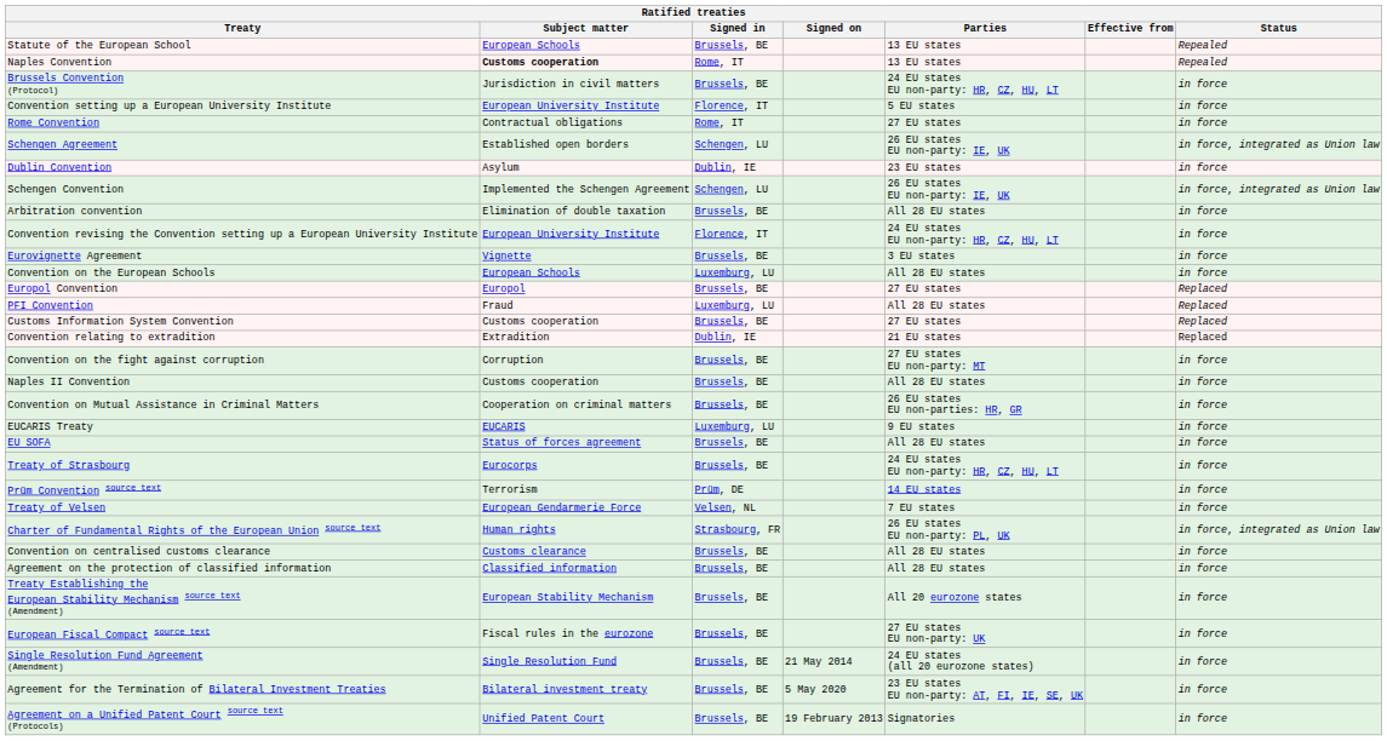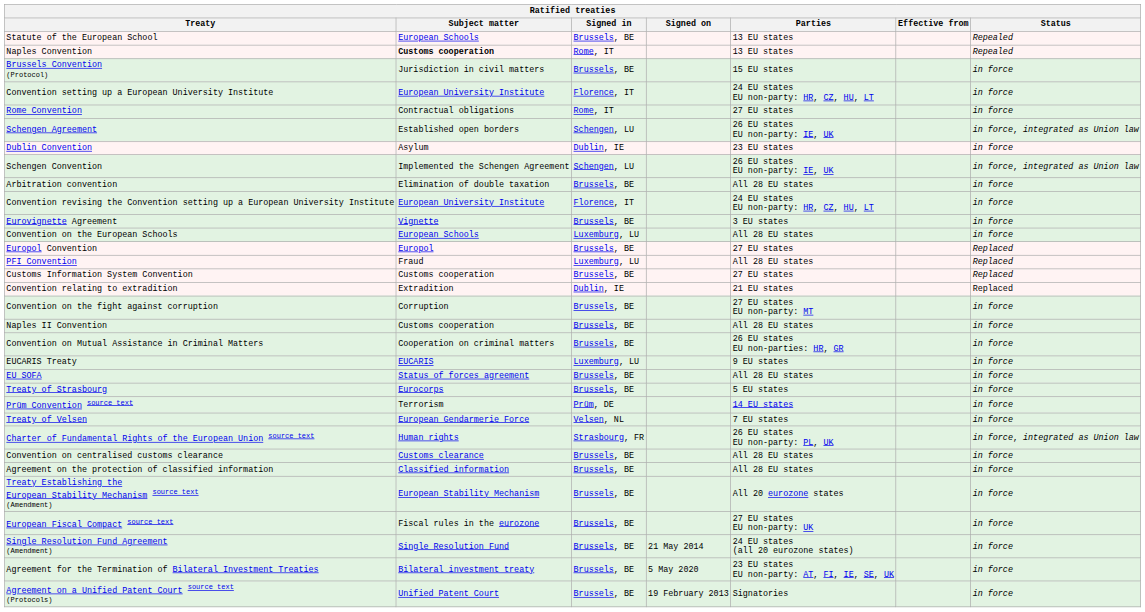 <table class="wikitable sortable" style="font-size:95%;">
 <tr>
 <th colspan=7>Ratified treaties</th>
 </tr>
 <tr>
 <th>Treaty</th>
 <th>Subject matter</th>
 <th>Signed in</th>
 <th>Signed on</th>
 <th>Parties</th>
 <th>Effective from</th>
 <th>Status</th>
 </tr>
 <tr style="background:#fff3f3">
 <td>Statute of the European School</td>
 <td><a href='#'>European Schools</a></td>
 <td><a href='#'>Brussels</a>, BE</td>
 <td></td>
 <td>13 EU states</td>
 <td></td>
 <td><em>Repealed</em></td>
 </tr>
 <tr style="background:#fff3f3">
 <td>Naples Convention</td>
 <td><strong>Customs cooperation</strong></td>
 <td><a href='#'>Rome</a>, IT</td>
 <td></td>
 <td>13 EU states</td>
 <td></td>
 <td><em>Repealed</em></td>
 </tr>
 <tr style="background:#e2f3e2">
 <td><a href='#'>Brussels Convention</a><br><small>(Protocol)</small></td>
 <td>Jurisdiction in civil matters</td>
 <td><a href='#'>Brussels</a>, BE</td>
 <td></td>
-<td>24 EU states<br>EU non-party: <a href='#'>HR</a>, <a href='#'>CZ</a>, <a href='#'>HU</a>, <a href='#'>LT</a></td>
+<td>15 EU states</td>
 <td></td>
 <td><em>in force</em></td>
 </tr>
 <tr style="background:#e2f3e2">
 <td>Convention setting up a European University Institute</td>
 <td><a href='#'>European University Institute</a></td>
 <td><a href='#'>Florence</a>, IT</td>
 <td></td>
-<td>5 EU states</td>
+<td>24 EU states<br>EU non-party: <a href='#'>HR</a>, <a href='#'>CZ</a>, <a href='#'>HU</a>, <a href='#'>LT</a></td>
 <td></td>
 <td><em>in force</em></td>
 </tr>
 <tr style="background:#e2f3e2">
 <td><a href='#'>Rome Convention</a></td>
 <td>Contractual obligations</td>
 <td><a href='#'>Rome</a>, IT</td>
 <td></td>
 <td>27 EU states</td>
 <td></td>
 <td><em>in force</em></td>
 </tr>
 <tr style="background:#e2f3e2;">
 <td><a href='#'>Schengen Agreement</a></td>
 <td>Established open borders</td>
 <td><a href='#'>Schengen</a>, LU</td>
 <td></td>
 <td>26 EU states<br>EU non-party: <a href='#'>IE</a>, <a href='#'>UK</a></td>
 <td></td>
 <td><em>in force</em>, <em>integrated as Union law</em></td>
 </tr>
 <tr style="background:#fff3f3">
 <td><a href='#'>Dublin Convention</a></td>
 <td>Asylum</td>
 <td><a href='#'>Dublin</a>, IE</td>
 <td></td>
 <td>23 EU states</td>
 <td></td>
 <td><em>in force</em></td>
 </tr>
 <tr style="background:#e2f3e2;">
 <td>Schengen Convention</td>
 <td>Implemented the Schengen Agreement</td>
 <td><a href='#'>Schengen</a>, LU</td>
 <td></td>
 <td>26 EU states<br>EU non-party: <a href='#'>IE</a>, <a href='#'>UK</a></td>
 <td></td>
 <td><em>in force</em>, <em>integrated as Union law</em></td>
 </tr>
 <tr style="background:#e2f3e2">
 <td>Arbitration convention</td>
 <td>Elimination of double taxation</td>
 <td><a href='#'>Brussels</a>, BE</td>
 <td></td>
 <td>All 28 EU states</td>
 <td></td>
 <td><em>in force</em></td>
 </tr>
 <tr style="background:#e2f3e2">
 <td>Convention revising the Convention setting up a European University Institute</td>
 <td><a href='#'>European University Institute</a></td>
 <td><a href='#'>Florence</a>, IT</td>
 <td></td>
 <td>24 EU states<br>EU non-party: <a href='#'>HR</a>, <a href='#'>CZ</a>, <a href='#'>HU</a>, <a href='#'>LT</a></td>
 <td></td>
 <td><em>in force</em></td>
 </tr>
 <tr style="background:#e2f3e2">
 <td><a href='#'>Eurovignette</a> Agreement</td>
 <td><a href='#'>Vignette</a></td>
 <td><a href='#'>Brussels</a>, BE</td>
 <td></td>
 <td>3 EU states</td>
 <td></td>
 <td><em>in force</em></td>
 </tr>
 <tr style="background:#e2f3e2">
 <td>Convention on the European Schools</td>
 <td><a href='#'>European Schools</a></td>
 <td><a href='#'>Luxemburg</a>, LU</td>
 <td></td>
 <td>All 28 EU states</td>
 <td></td>
 <td><em>in force</em></td>
 </tr>
 <tr style="background:#fff3f3">
 <td><a href='#'>Europol</a> Convention</td>
 <td><a href='#'>Europol</a></td>
 <td><a href='#'>Brussels</a>, BE</td>
 <td></td>
 <td>27 EU states</td>
 <td></td>
 <td><em>Replaced</em></td>
 </tr>
 <tr style="background:#fff3f3">
 <td><a href='#'>PFI Convention</a></td>
 <td>Fraud</td>
 <td><a href='#'>Luxemburg</a>, LU</td>
 <td></td>
 <td>All 28 EU states</td>
 <td></td>
 <td><em>Replaced</em></td>
 </tr>
 <tr style="background:#fff3f3">
 <td>Customs Information System Convention</td>
 <td>Customs cooperation</td>
 <td><a href='#'>Brussels</a>, BE</td>
 <td></td>
 <td>27 EU states</td>
 <td></td>
 <td><em>Replaced</em></td>
 </tr>
 <tr style="background:#fff3f3">
 <td>Convention relating to extradition</td>
 <td>Extradition</td>
 <td><a href='#'>Dublin</a>, IE</td>
 <td></td>
 <td>21 EU states</td>
 <td></td>
 <td>Replaced</td>
 </tr>
 <tr style="background:#e2f3e2">
 <td>Convention on the fight against corruption</td>
 <td>Corruption</td>
 <td><a href='#'>Brussels</a>, BE</td>
 <td></td>
 <td>27 EU states<br>EU non-party: <a href='#'>MT</a></td>
 <td></td>
 <td><em>in force</em></td>
 </tr>
 <tr style="background:#e2f3e2">
 <td>Naples II Convention</td>
 <td>Customs cooperation</td>
 <td><a href='#'>Brussels</a>, BE</td>
 <td></td>
 <td>All 28 EU states</td>
 <td></td>
 <td><em>in force</em></td>
 </tr>
 <tr style="background:#e2f3e2">
 <td>Convention on Mutual Assistance in Criminal Matters</td>
 <td>Cooperation on criminal matters</td>
 <td><a href='#'>Brussels</a>, BE</td>
 <td></td>
 <td>26 EU states<br>EU non-parties: <a href='#'>HR</a>, <a href='#'>GR</a></td>
 <td></td>
 <td><em>in force</em></td>
 </tr>
 <tr style="background:#e2f3e2">
 <td>EUCARIS Treaty</td>
 <td><a href='#'>EUCARIS</a></td>
 <td><a href='#'>Luxemburg</a>, LU</td>
 <td></td>
 <td>9 EU states</td>
 <td></td>
 <td><em>in force</em></td>
 </tr>
 <tr style="background:#e2f3e2">
 <td><a href='#'>EU SOFA</a></td>
 <td><a href='#'>Status of forces agreement</a></td>
 <td><a href='#'>Brussels</a>, BE</td>
 <td></td>
 <td>All 28 EU states</td>
 <td></td>
 <td><em>in force</em></td>
 </tr>
 <tr style="background:#e2f3e2">
 <td><a href='#'>Treaty of Strasbourg</a></td>
 <td><a href='#'>Eurocorps</a></td>
 <td><a href='#'>Brussels</a>, BE</td>
 <td></td>
-<td>24 EU states<br>EU non-party: <a href='#'>HR</a>, <a href='#'>CZ</a>, <a href='#'>HU</a>, <a href='#'>LT</a></td>
+<td>5 EU states</td>
 <td></td>
 <td><em>in force</em></td>
 </tr>
 <tr style="background:#e2f3e2">
 <td><a href='#'>Prüm Convention</a> <sup><a href='#'>source text</a></sup></td>
 <td>Terrorism</td>
 <td><a href='#'>Prüm</a>, DE</td>
 <td></td>
 <td><a href='#'>14 EU states</a></td>
 <td></td>
 <td><em>in force</em></td>
 </tr>
 <tr style="background:#e2f3e2">
 <td><a href='#'>Treaty of Velsen</a></td>
 <td><a href='#'>European Gendarmerie Force</a></td>
 <td><a href='#'>Velsen</a>, NL</td>
 <td></td>
 <td>7 EU states</td>
 <td></td>
 <td><em>in force</em></td>
 </tr>
 <tr style="background:#e2f3e2;">
 <td><a href='#'>Charter of Fundamental Rights of the European Union</a> <sup><a href='#'>source text</a></sup></td>
 <td><a href='#'>Human rights</a></td>
 <td><a href='#'>Strasbourg</a>, FR</td>
 <td></td>
 <td>26 EU states<br>EU non-party: <a href='#'>PL</a>, <a href='#'>UK</a></td>
 <td></td>
 <td><em>in force</em>, <em>integrated as Union law</em></td>
 </tr>
 <tr style="background:#e2f3e2">
 <td>Convention on centralised customs clearance</td>
 <td><a href='#'>Customs clearance</a></td>
 <td><a href='#'>Brussels</a>, BE</td>
 <td></td>
 <td>All 28 EU states</td>
 <td></td>
 <td><em>in force</em></td>
 </tr>
 <tr style="background:#e2f3e2">
 <td>Agreement on the protection of classified information</td>
 <td><a href='#'>Classified information</a></td>
 <td><a href='#'>Brussels</a>, BE</td>
 <td></td>
 <td>All 28 EU states</td>
 <td></td>
 <td><em>in force</em></td>
 </tr>
 <tr style="background:#e2f3e2">
 <td><a href='#'>Treaty Establishing the<br>European Stability Mechanism</a> <sup><a href='#'>source text</a></sup><br><small>(Amendment)</small></td>
 <td><a href='#'>European Stability Mechanism</a></td>
 <td><a href='#'>Brussels</a>, BE</td>
 <td></td>
 <td>All 20 <a href='#'>eurozone</a> states</td>
 <td></td>
 <td><em>in force</em></td>
 </tr>
 <tr style="background:#e2f3e2">
 <td><a href='#'>European Fiscal Compact</a> <sup><a href='#'>source text</a></sup></td>
 <td>Fiscal rules in the <a href='#'>eurozone</a></td>
 <td><a href='#'>Brussels</a>, BE</td>
 <td></td>
 <td>27 EU states<br>EU non-party: <a href='#'>UK</a></td>
 <td></td>
 <td><em>in force</em></td>
 </tr>
 <tr style="background:#e2f3e2">
 <td><a href='#'>Single Resolution Fund Agreement</a><br><small>(Amendment)</small></td>
 <td><a href='#'>Single Resolution Fund</a></td>
 <td><a href='#'>Brussels</a>, BE</td>
 <td>21 May 2014</td>
 <td>24 EU states<br>(all 20 eurozone states)</td>
 <td></td>
 <td><em>in force</em></td>
 </tr>
 <tr style="background:#e2f3e2">
 <td>Agreement for the Termination of <a href='#'>Bilateral Investment Treaties</a></td>
 <td><a href='#'>Bilateral investment treaty</a></td>
 <td><a href='#'>Brussels</a>, BE</td>
 <td>5 May 2020</td>
 <td>23 EU states<br>EU non-party: <a href='#'>AT</a>, <a href='#'>FI</a>, <a href='#'>IE</a>, <a href='#'>SE</a>, <a href='#'>UK</a></td>
 <td></td>
 <td><em>in force</em></td>
 </tr>
 <tr style="background:#e2f3e2">
 <td><a href='#'>Agreement on a Unified Patent Court</a> <sup><a href='#'>source text</a></sup><br><small>(Protocols)</small></td>
 <td><a href='#'>Unified Patent Court</a></td>
 <td><a href='#'>Brussels</a>, BE</td>
 <td>19 February 2013</td>
 <td> Signatories</td>
 <td></td>
 <td><em>in force</em></td>
 </tr>
 </table>
